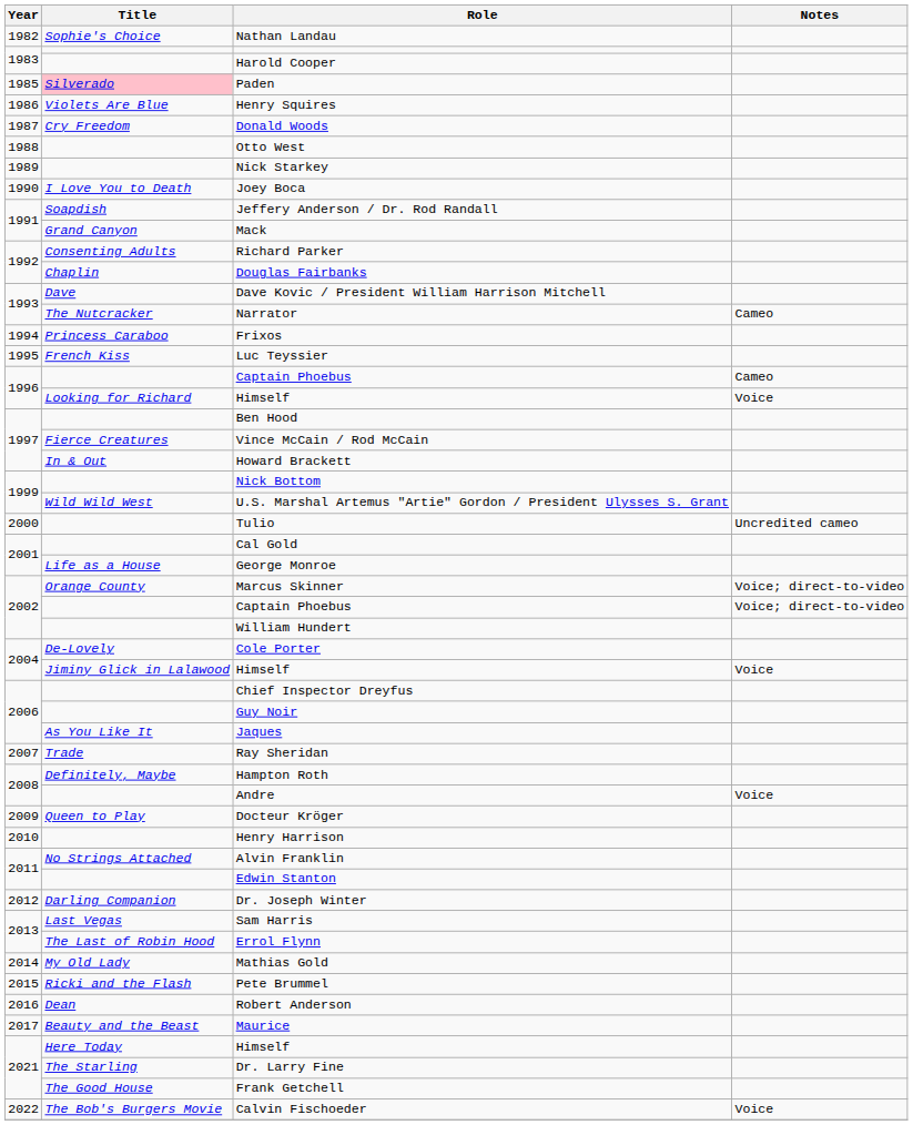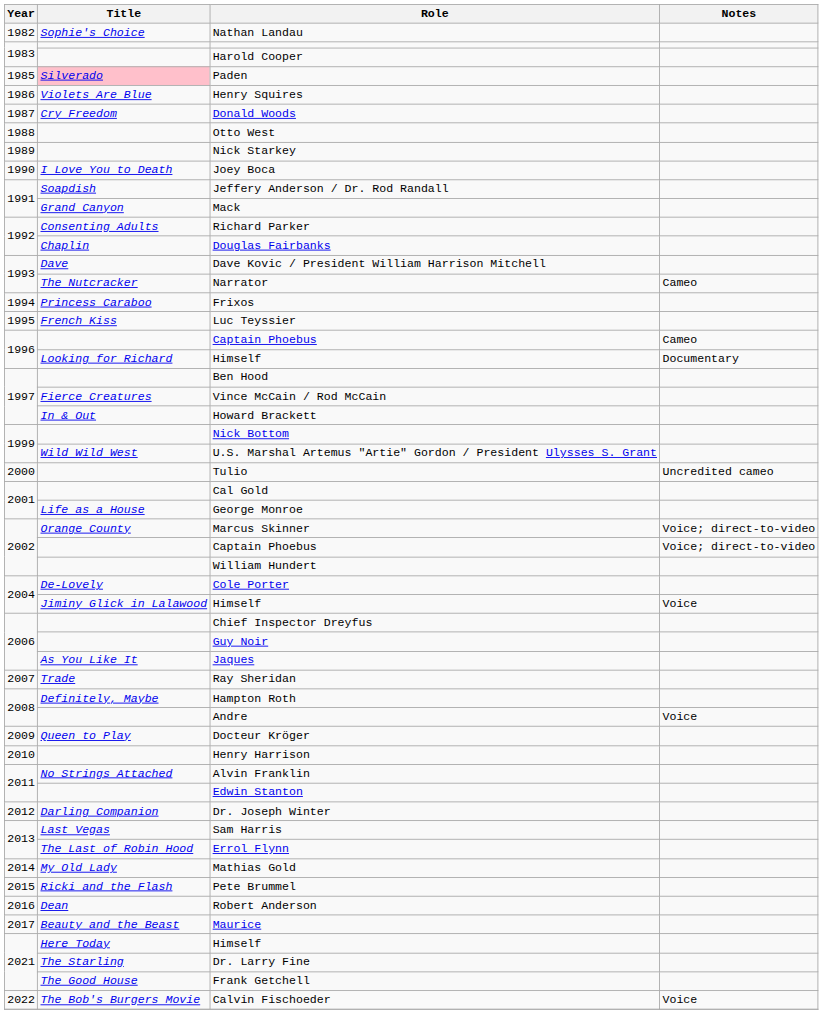 <table class="wikitable sortable unsortable">
 <tr>
 <th>Year</th>
 <th>Title</th>
 <th>Role</th>
 <th class="unsortable">Notes</th>
 </tr>
 <tr>
 <td>1982</td>
 <td><em><a href='#'>Sophie's Choice</a></em></td>
 <td>Nathan Landau</td>
 <td></td>
 </tr>
 <tr>
 <td rowspan="2">1983</td>
 <td><em></em></td>
 <td></td>
 <td></td>
 </tr>
 <tr>
 <td><em></em></td>
 <td>Harold Cooper</td>
 <td></td>
 </tr>
 <tr>
 <td>1985</td>
 <td style="background: pink;"><em><a href='#'>Silverado</a></em></td>
 <td>Paden</td>
 <td></td>
 </tr>
 <tr>
 <td>1986</td>
 <td><em><a href='#'>Violets Are Blue</a></em></td>
 <td>Henry Squires</td>
 <td></td>
 </tr>
 <tr>
 <td>1987</td>
 <td><em><a href='#'>Cry Freedom</a></em></td>
 <td><a href='#'>Donald Woods</a></td>
 <td></td>
 </tr>
 <tr>
 <td>1988</td>
 <td><em></em></td>
 <td>Otto West</td>
 <td></td>
 </tr>
 <tr>
 <td>1989</td>
 <td><em></em></td>
 <td>Nick Starkey</td>
 <td></td>
 </tr>
 <tr>
 <td>1990</td>
 <td><em><a href='#'>I Love You to Death</a></em></td>
 <td>Joey Boca</td>
 <td></td>
 </tr>
 <tr>
 <td rowspan="2">1991</td>
 <td><em><a href='#'>Soapdish</a></em></td>
 <td>Jeffery Anderson / Dr. Rod Randall</td>
 <td></td>
 </tr>
 <tr>
 <td><em><a href='#'>Grand Canyon</a></em></td>
 <td>Mack</td>
 <td></td>
 </tr>
 <tr>
 <td rowspan="2">1992</td>
 <td><em><a href='#'>Consenting Adults</a></em></td>
 <td>Richard Parker</td>
 <td></td>
 </tr>
 <tr>
 <td><em><a href='#'>Chaplin</a></em></td>
 <td><a href='#'>Douglas Fairbanks</a></td>
 <td></td>
 </tr>
 <tr>
 <td rowspan="2">1993</td>
 <td><em><a href='#'>Dave</a></em></td>
 <td>Dave Kovic / President William Harrison Mitchell</td>
 <td></td>
 </tr>
 <tr>
 <td><em><a href='#'>The Nutcracker</a></em></td>
 <td>Narrator</td>
 <td>Cameo</td>
 </tr>
 <tr>
 <td>1994</td>
 <td><em><a href='#'>Princess Caraboo</a></em></td>
 <td>Frixos</td>
 <td></td>
 </tr>
 <tr>
 <td>1995</td>
 <td><em><a href='#'>French Kiss</a></em></td>
 <td>Luc Teyssier</td>
 <td></td>
 </tr>
 <tr>
 <td rowspan="2">1996</td>
 <td><em></em></td>
 <td><a href='#'>Captain Phoebus</a></td>
 <td>Cameo</td>
 </tr>
 <tr>
 <td><em><a href='#'>Looking for Richard</a></em></td>
 <td>Himself</td>
-<td>Voice</td>
+<td>Documentary</td>
 </tr>
 <tr>
 <td rowspan="3">1997</td>
 <td><em></em></td>
 <td>Ben Hood</td>
 <td></td>
 </tr>
 <tr>
 <td><em><a href='#'>Fierce Creatures</a></em></td>
 <td>Vince McCain / Rod McCain</td>
 <td></td>
 </tr>
 <tr>
 <td><em><a href='#'>In & Out</a></em></td>
 <td>Howard Brackett</td>
 <td></td>
 </tr>
 <tr>
 <td rowspan="2">1999</td>
 <td><em></em></td>
 <td><a href='#'>Nick Bottom</a></td>
 <td></td>
 </tr>
 <tr>
 <td><em><a href='#'>Wild Wild West</a></em></td>
 <td>U.S. Marshal Artemus "Artie" Gordon / President <a href='#'>Ulysses S. Grant</a></td>
 <td></td>
 </tr>
 <tr>
 <td>2000</td>
 <td><em></em></td>
 <td>Tulio</td>
 <td>Uncredited cameo</td>
 </tr>
 <tr>
 <td rowspan="2">2001</td>
 <td><em></em></td>
 <td>Cal Gold</td>
 <td></td>
 </tr>
 <tr>
 <td><em><a href='#'>Life as a House</a></em></td>
 <td>George Monroe</td>
 <td></td>
 </tr>
 <tr>
 <td rowspan="3">2002</td>
 <td><em><a href='#'>Orange County</a></em></td>
 <td>Marcus Skinner</td>
 <td>Voice; direct-to-video</td>
 </tr>
 <tr>
 <td><em></em></td>
 <td>Captain Phoebus</td>
 <td>Voice; direct-to-video</td>
 </tr>
 <tr>
 <td><em></em></td>
 <td>William Hundert</td>
 <td></td>
 </tr>
 <tr>
 <td rowspan="2">2004</td>
 <td><em><a href='#'>De-Lovely</a></em></td>
 <td><a href='#'>Cole Porter</a></td>
 <td></td>
 </tr>
 <tr>
 <td><em><a href='#'>Jiminy Glick in Lalawood</a></em></td>
 <td>Himself</td>
 <td>Voice</td>
 </tr>
 <tr>
 <td rowspan="3">2006</td>
 <td><em></em></td>
 <td>Chief Inspector Dreyfus</td>
 <td></td>
 </tr>
 <tr>
 <td><em></em></td>
 <td><a href='#'>Guy Noir</a></td>
 <td></td>
 </tr>
 <tr>
 <td><em><a href='#'>As You Like It</a></em></td>
 <td><a href='#'>Jaques</a></td>
 <td></td>
 </tr>
 <tr>
 <td>2007</td>
 <td><em><a href='#'>Trade</a></em></td>
 <td>Ray Sheridan</td>
 <td></td>
 </tr>
 <tr>
 <td rowspan="2">2008</td>
 <td><em><a href='#'>Definitely, Maybe</a></em></td>
 <td>Hampton Roth</td>
 <td></td>
 </tr>
 <tr>
 <td><em></em></td>
 <td>Andre</td>
 <td>Voice</td>
 </tr>
 <tr>
 <td>2009</td>
 <td><em><a href='#'>Queen to Play</a></em></td>
 <td>Docteur Kröger</td>
 <td></td>
 </tr>
 <tr>
 <td>2010</td>
 <td><em></em></td>
 <td>Henry Harrison</td>
 <td></td>
 </tr>
 <tr>
 <td rowspan="2">2011</td>
 <td><em><a href='#'>No Strings Attached</a></em></td>
 <td>Alvin Franklin</td>
 <td></td>
 </tr>
 <tr>
 <td><em></em></td>
 <td><a href='#'>Edwin Stanton</a></td>
 <td></td>
 </tr>
 <tr>
 <td>2012</td>
 <td><em><a href='#'>Darling Companion</a></em></td>
 <td>Dr. Joseph Winter</td>
 <td></td>
 </tr>
 <tr>
 <td rowspan="2">2013</td>
 <td><em><a href='#'>Last Vegas</a></em></td>
 <td>Sam Harris</td>
 <td></td>
 </tr>
 <tr>
 <td><em><a href='#'>The Last of Robin Hood</a></em></td>
 <td><a href='#'>Errol Flynn</a></td>
 <td></td>
 </tr>
 <tr>
 <td>2014</td>
 <td><em><a href='#'>My Old Lady</a></em></td>
 <td>Mathias Gold</td>
 <td></td>
 </tr>
 <tr>
 <td>2015</td>
 <td><em><a href='#'>Ricki and the Flash</a></em></td>
 <td>Pete Brummel</td>
 <td></td>
 </tr>
 <tr>
 <td>2016</td>
 <td><em><a href='#'>Dean</a></em></td>
 <td>Robert Anderson</td>
 <td></td>
 </tr>
 <tr>
 <td>2017</td>
 <td><em><a href='#'>Beauty and the Beast</a></em></td>
 <td><a href='#'>Maurice</a></td>
 <td></td>
 </tr>
 <tr>
 <td rowspan="3">2021</td>
 <td><em><a href='#'>Here Today</a></em></td>
 <td>Himself</td>
 <td></td>
 </tr>
 <tr>
 <td><em><a href='#'>The Starling</a></em></td>
 <td>Dr. Larry Fine</td>
 <td></td>
 </tr>
 <tr>
 <td><em><a href='#'>The Good House</a></em></td>
 <td>Frank Getchell</td>
 <td></td>
 </tr>
 <tr>
 <td>2022</td>
 <td><em><a href='#'>The Bob's Burgers Movie</a></em></td>
 <td>Calvin Fischoeder</td>
 <td>Voice</td>
 </tr>
 <tr>
 </tr>
 </table>
